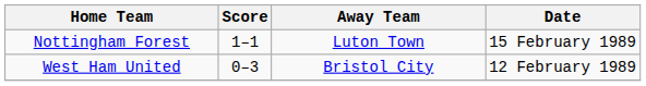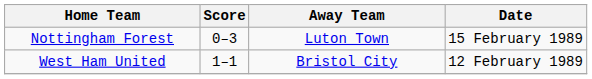 <table class="wikitable" style="text-align:center;">
 <tr>
 <th width=175>Home Team</th>
 <th width=20>Score</th>
 <th width=175>Away Team</th>
 <th width=125>Date</th>
 </tr>
 <tr>
 <td><a href='#'>Nottingham Forest</a></td>
-<td>1–1</td>
+<td>0–3</td>
 <td><a href='#'>Luton Town</a></td>
 <td>15 February 1989</td>
 </tr>
 <tr>
 <td><a href='#'>West Ham United</a></td>
-<td>0–3</td>
+<td>1–1</td>
 <td><a href='#'>Bristol City</a></td>
 <td>12 February 1989</td>
 </tr>
 <tr>
 </tr>
 </table>
